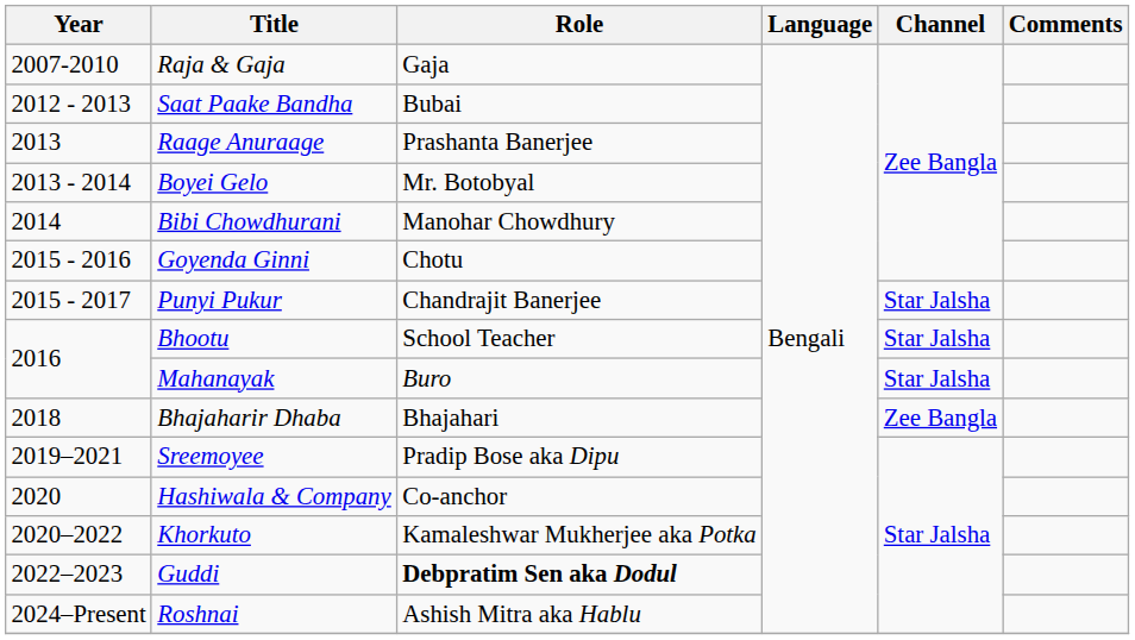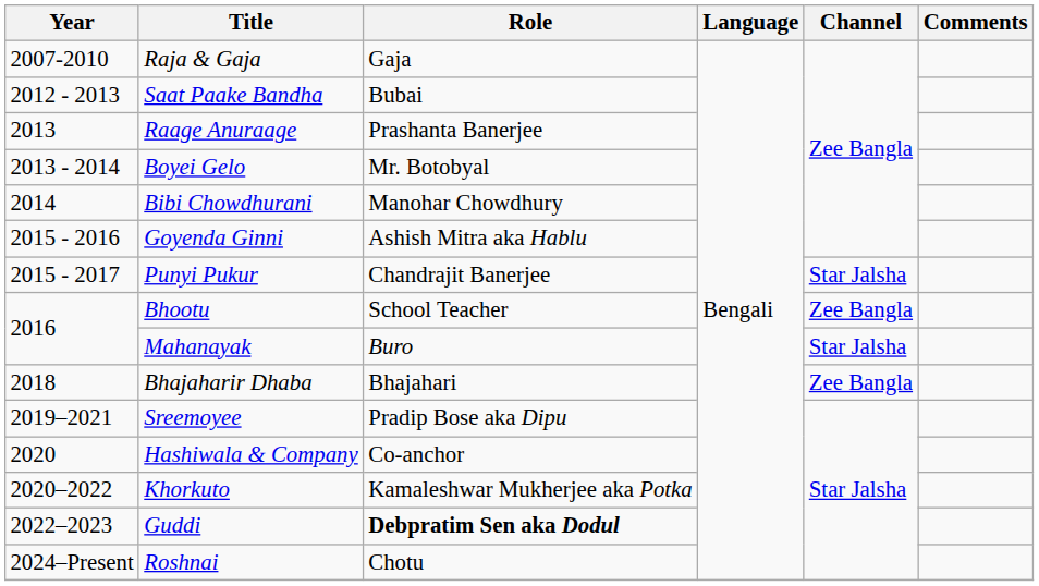 <table class="wikitable">
 <tr>
 <th>Year</th>
 <th>Title</th>
 <th>Role</th>
 <th>Language</th>
 <th>Channel</th>
 <th>Comments</th>
 </tr>
 <tr>
 <td>2007-2010</td>
 <td><em>Raja & Gaja</em></td>
 <td>Gaja</td>
 <td rowspan="15">Bengali</td>
 <td rowspan="6"><a href='#'>Zee Bangla</a></td>
 <td></td>
 </tr>
 <tr>
 <td>2012 - 2013</td>
 <td><a href='#'><em>Saat Paake Bandha</em></a></td>
 <td>Bubai</td>
 <td></td>
 </tr>
 <tr>
 <td>2013</td>
 <td><em><a href='#'>Raage Anuraage</a></em></td>
 <td>Prashanta Banerjee</td>
 <td></td>
 </tr>
 <tr>
 <td>2013 - 2014</td>
 <td><em><a href='#'>Boyei Gelo</a></em></td>
 <td>Mr. Botobyal</td>
 <td></td>
 </tr>
 <tr>
 <td>2014</td>
 <td><em><a href='#'>Bibi Chowdhurani</a></em></td>
 <td>Manohar Chowdhury</td>
 <td></td>
 </tr>
 <tr>
 <td>2015 - 2016</td>
 <td><em><a href='#'>Goyenda Ginni</a></em></td>
-<td>Chotu</td>
+<td>Ashish Mitra aka <em>Hablu</em></td>
 <td></td>
 </tr>
 <tr>
 <td>2015 - 2017</td>
 <td><em><a href='#'>Punyi Pukur</a></em></td>
 <td>Chandrajit Banerjee</td>
 <td><a href='#'>Star Jalsha</a></td>
 <td></td>
 </tr>
 <tr>
 <td rowspan="2">2016</td>
 <td><a href='#'><em>Bhootu</em></a></td>
 <td>School Teacher</td>
-<td><a href='#'>Star Jalsha</a></td>
+<td><a href='#'>Zee Bangla</a></td>
 <td></td>
 </tr>
 <tr>
 <td><a href='#'><em>Mahanayak</em></a></td>
 <td><em>Buro</em></td>
 <td><a href='#'>Star Jalsha</a></td>
 <td></td>
 </tr>
 <tr>
 <td>2018</td>
 <td><em>Bhajaharir Dhaba</em></td>
 <td>Bhajahari</td>
 <td><a href='#'>Zee Bangla</a></td>
 <td></td>
 </tr>
 <tr>
 <td>2019–2021</td>
 <td><em><a href='#'>Sreemoyee</a></em></td>
 <td>Pradip Bose aka <em>Dipu</em></td>
 <td rowspan="5"><a href='#'>Star Jalsha</a></td>
 <td></td>
 </tr>
 <tr>
 <td>2020</td>
 <td><em><a href='#'>Hashiwala & Company</a></em></td>
 <td>Co-anchor</td>
 <td></td>
 </tr>
 <tr>
 <td>2020–2022</td>
 <td><em><a href='#'>Khorkuto</a></em></td>
 <td>Kamaleshwar Mukherjee aka <em>Potka</em></td>
 <td></td>
 </tr>
 <tr>
 <td>2022–2023</td>
 <td><em><a href='#'>Guddi</a></em></td>
 <td><strong>Debpratim Sen aka <em>Dodul</em></strong></td>
 <td></td>
 </tr>
 <tr>
 <td>2024–Present</td>
 <td><em><a href='#'>Roshnai</a></em></td>
-<td>Ashish Mitra aka <em>Hablu</em></td>
+<td>Chotu</td>
 <td></td>
 </tr>
 <tr>
 </tr>
 </table>
